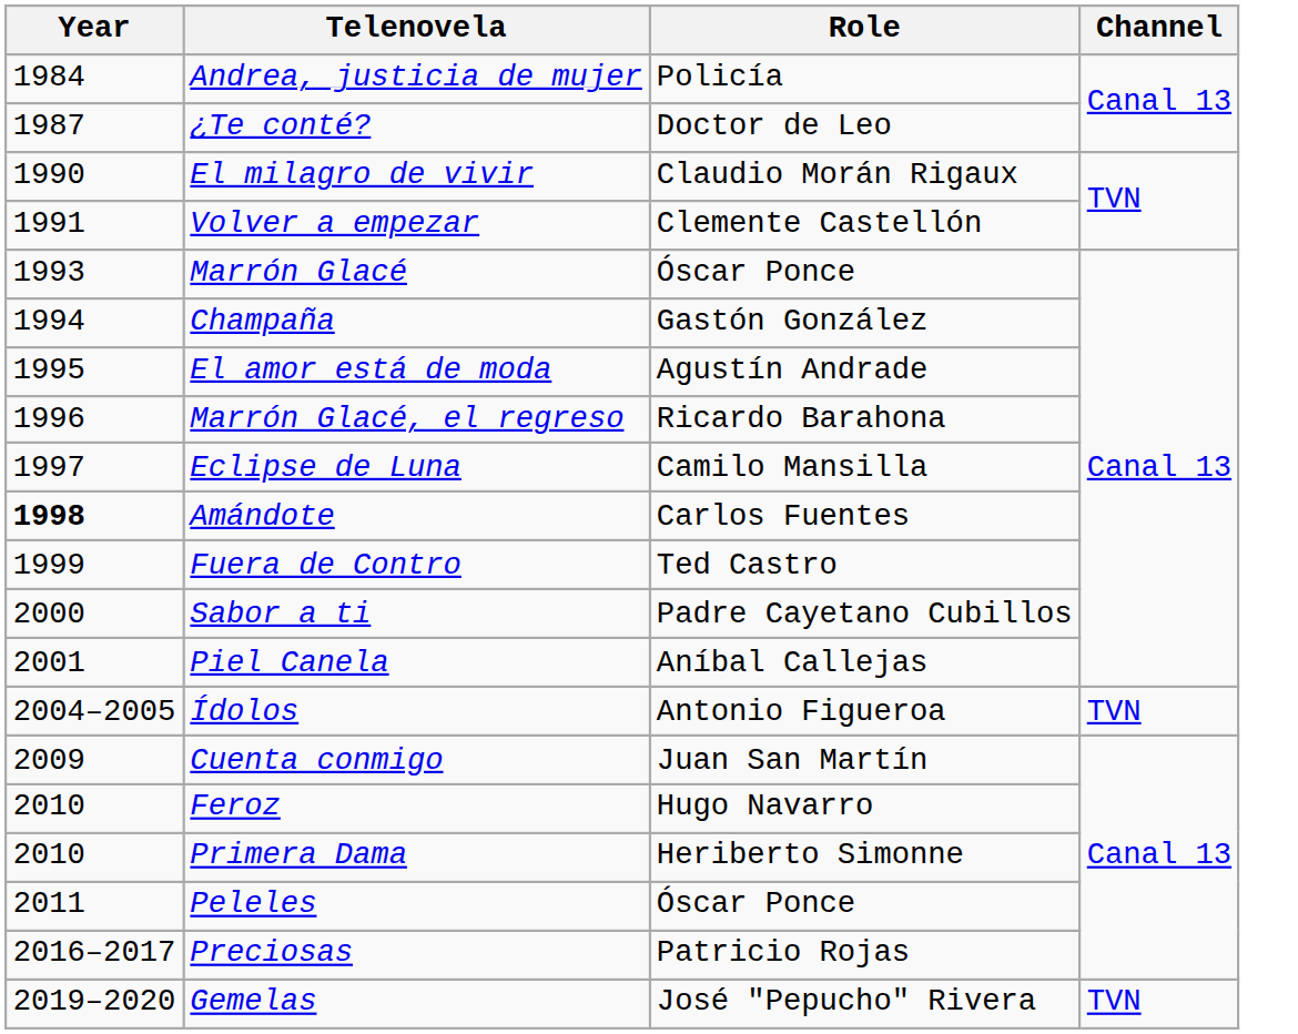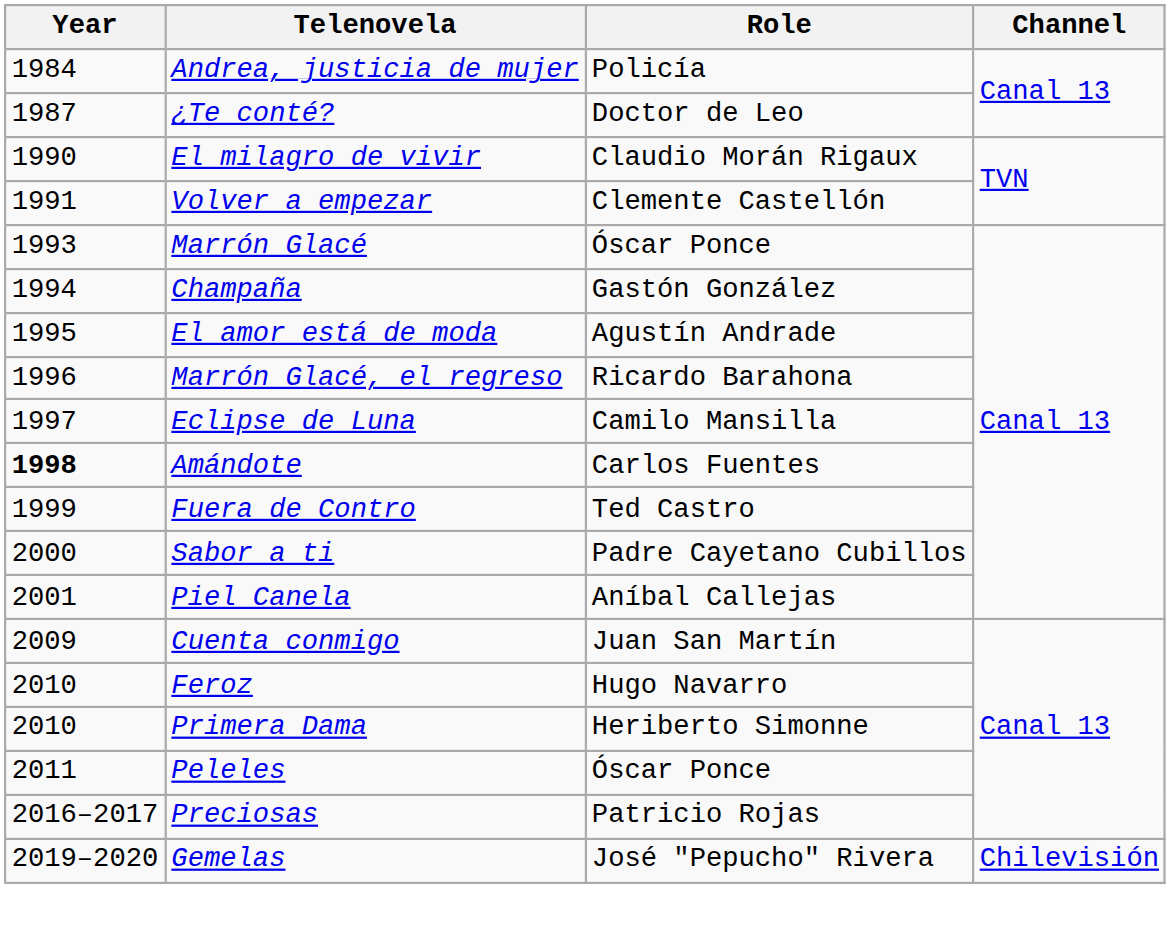 <table class="wikitable" style="font-size:95%;">
 <tr>
 <th>Year</th>
 <th>Telenovela</th>
 <th>Role</th>
 <th>Channel</th>
 </tr>
 <tr>
 <td>1984</td>
 <td><em><a href='#'>Andrea, justicia de mujer</a></em></td>
 <td>Policía</td>
 <td rowspan="2"><a href='#'>Canal 13</a></td>
 </tr>
 <tr>
 <td>1987</td>
 <td><em><a href='#'>¿Te conté?</a></em></td>
 <td>Doctor de Leo</td>
 </tr>
 <tr>
 <td>1990</td>
 <td><em><a href='#'>El milagro de vivir</a></em></td>
 <td>Claudio Morán Rigaux</td>
 <td rowspan="2"><a href='#'>TVN</a></td>
 </tr>
 <tr>
 <td>1991</td>
 <td><em><a href='#'>Volver a empezar</a></em></td>
 <td>Clemente Castellón</td>
 </tr>
 <tr>
 <td>1993</td>
 <td><em><a href='#'>Marrón Glacé</a></em></td>
 <td>Óscar Ponce</td>
 <td rowspan="9"><a href='#'>Canal 13</a></td>
 </tr>
 <tr>
 <td>1994</td>
 <td><em><a href='#'>Champaña</a></em></td>
 <td>Gastón González</td>
 </tr>
 <tr>
 <td>1995</td>
 <td><em><a href='#'>El amor está de moda</a></em></td>
 <td>Agustín Andrade</td>
 </tr>
 <tr>
 <td>1996</td>
 <td><em><a href='#'>Marrón Glacé, el regreso</a></em></td>
 <td>Ricardo Barahona</td>
 </tr>
 <tr>
 <td>1997</td>
 <td><em><a href='#'>Eclipse de Luna</a></em></td>
 <td>Camilo Mansilla</td>
 </tr>
 <tr>
 <td><strong>1998</strong></td>
 <td><em><a href='#'>Amándote</a></em></td>
 <td>Carlos Fuentes</td>
 </tr>
 <tr>
 <td>1999</td>
 <td><em><a href='#'>Fuera de Contro</a></em></td>
 <td>Ted Castro</td>
 </tr>
 <tr>
 <td>2000</td>
 <td><em><a href='#'>Sabor a ti</a></em></td>
 <td>Padre Cayetano Cubillos</td>
 </tr>
 <tr>
 <td>2001</td>
 <td><em><a href='#'>Piel Canela</a></em></td>
 <td>Aníbal Callejas</td>
 </tr>
 <tr>
-<td>2004–2005</td>
-<td><em><a href='#'>Ídolos</a></em></td>
-<td>Antonio Figueroa</td>
-<td><a href='#'>TVN</a></td>
-</tr>
-<tr>
 <td>2009</td>
 <td><em><a href='#'>Cuenta conmigo</a></em></td>
 <td>Juan San Martín</td>
 <td rowspan="5"><a href='#'>Canal 13</a></td>
 </tr>
 <tr>
 <td>2010</td>
 <td><em><a href='#'>Feroz</a></em></td>
 <td>Hugo Navarro</td>
 </tr>
 <tr>
 <td>2010</td>
 <td><em><a href='#'>Primera Dama</a></em></td>
 <td>Heriberto Simonne</td>
 </tr>
 <tr>
 <td>2011</td>
 <td><em><a href='#'>Peleles</a></em></td>
 <td>Óscar Ponce</td>
 </tr>
 <tr>
 <td>2016–2017</td>
 <td><em><a href='#'>Preciosas</a></em></td>
 <td>Patricio Rojas</td>
 </tr>
 <tr>
 <td>2019–2020</td>
 <td><em><a href='#'>Gemelas</a></em></td>
 <td>José "Pepucho" Rivera</td>
-<td><a href='#'>TVN</a></td>
+<td><a href='#'>Chilevisión</a></td>
 </tr>
 </table>
